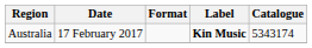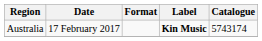 <table class="wikitable plainrowheaders">
 <tr>
 <th scope="col">Region</th>
 <th scope="col">Date</th>
 <th scope="col">Format</th>
 <th scope="col">Label</th>
 <th scope="col">Catalogue</th>
 </tr>
 <tr>
 <td>Australia</td>
 <td>17 February 2017</td>
 <td></td>
 <td><strong>Kin Music</strong></td>
-<td>5343174</td>
+<td>5743174</td>
 </tr>
 <tr>
 </tr>
 </table>
